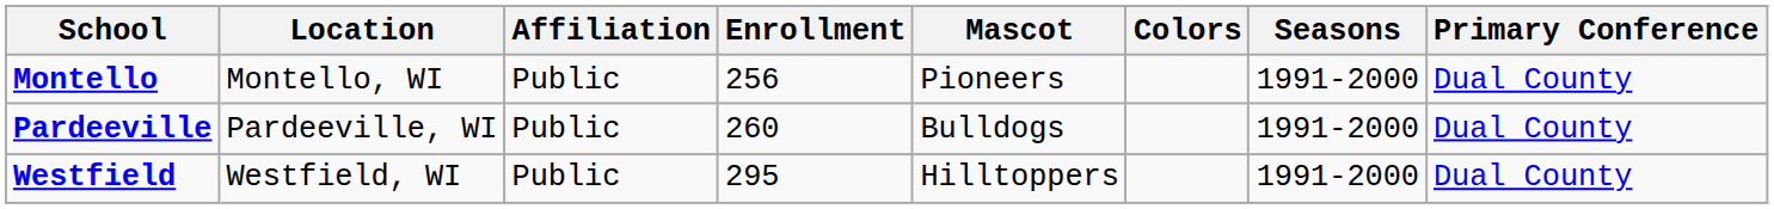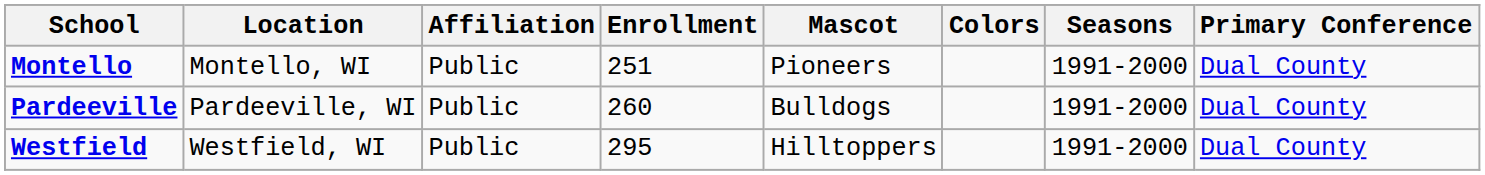 <table class="wikitable sortable">
 <tr>
 <th>School</th>
 <th>Location</th>
 <th>Affiliation</th>
 <th>Enrollment</th>
 <th>Mascot</th>
 <th>Colors</th>
 <th>Seasons</th>
 <th>Primary Conference</th>
 </tr>
 <tr>
 <td><strong><a href='#'>Montello</a></strong></td>
 <td>Montello, WI</td>
 <td>Public</td>
-<td>256</td>
+<td>251</td>
 <td>Pioneers</td>
 <td> </td>
 <td>1991-2000</td>
 <td><a href='#'>Dual County</a></td>
 </tr>
 <tr>
 <td><strong><a href='#'>Pardeeville</a></strong></td>
 <td>Pardeeville, WI</td>
 <td>Public</td>
 <td>260</td>
 <td>Bulldogs</td>
 <td> </td>
 <td>1991-2000</td>
 <td><a href='#'>Dual County</a></td>
 </tr>
 <tr>
 <td><strong><a href='#'>Westfield</a></strong></td>
 <td>Westfield, WI</td>
 <td>Public</td>
 <td>295</td>
 <td>Hilltoppers</td>
 <td> </td>
 <td>1991-2000</td>
 <td><a href='#'>Dual County</a></td>
 </tr>
 </table>
